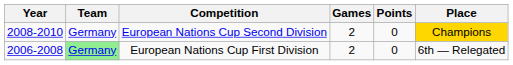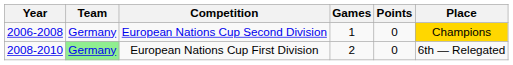 <table class="wikitable">
 <tr>
 <th>Year</th>
 <th>Team</th>
 <th>Competition</th>
 <th>Games</th>
 <th>Points</th>
 <th>Place</th>
 </tr>
 <tr align="center">
-<td><a href='#'>2008-2010</a></td>
+<td><a href='#'>2006-2008</a></td>
 <td><a href='#'>Germany</a></td>
 <td><a href='#'>European Nations Cup Second Division</a></td>
-<td>2</td>
+<td>1</td>
 <td>0</td>
 <td bgcolor="#FFD700">Champions</td>
 </tr>
 <tr align="center">
-<td><a href='#'>2006-2008</a></td>
+<td><a href='#'>2008-2010</a></td>
 <td style="background: lightgreen;"><a href='#'>Germany</a></td>
 <td>European Nations Cup First Division</td>
 <td>2</td>
 <td>0</td>
 <td>6th — Relegated</td>
 </tr>
 </table>
